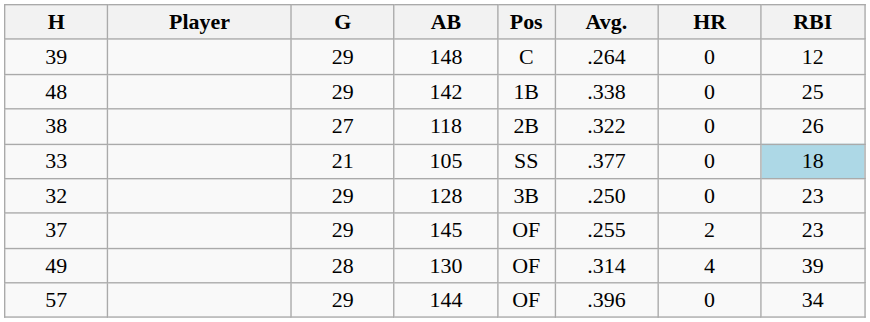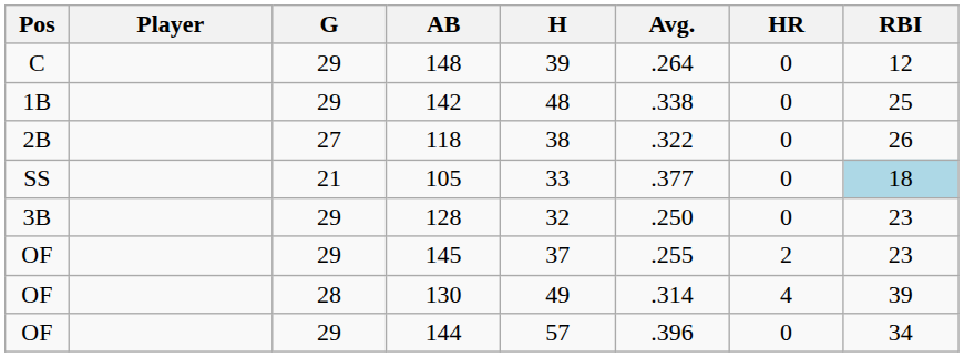 <table class="wikitable sortable">
 <tr>
-<th bgcolor="#DDDDFF" width="9%">H</th>
+<th bgcolor="#DDDDFF" width="5%">Pos</th>
 <th bgcolor="#DDDDFF" width="16%">Player</th>
 <th bgcolor="#DDDDFF" width="9%">G</th>
 <th bgcolor="#DDDDFF" width="9%">AB</th>
-<th bgcolor="#DDDDFF" width="5%">Pos</th>
+<th bgcolor="#DDDDFF" width="9%">H</th>
 <th bgcolor="#DDDDFF" width="9%">Avg.</th>
 <th bgcolor="#DDDDFF" width="9%">HR</th>
 <th bgcolor="#DDDDFF" width="9%">RBI</th>
 </tr>
 <tr align="center">
-<td>39</td>
+<td>C</td>
 <td></td>
 <td>29</td>
 <td>148</td>
-<td>C</td>
+<td>39</td>
 <td>.264</td>
 <td>0</td>
 <td>12</td>
 </tr>
 <tr align="center">
-<td>48</td>
+<td>1B</td>
 <td></td>
 <td>29</td>
 <td>142</td>
-<td>1B</td>
+<td>48</td>
 <td>.338</td>
 <td>0</td>
 <td>25</td>
 </tr>
 <tr align="center">
-<td>38</td>
+<td>2B</td>
 <td></td>
 <td>27</td>
 <td>118</td>
-<td>2B</td>
+<td>38</td>
 <td>.322</td>
 <td>0</td>
 <td>26</td>
 </tr>
 <tr align="center">
-<td>33</td>
+<td>SS</td>
 <td></td>
 <td>21</td>
 <td>105</td>
-<td>SS</td>
+<td>33</td>
 <td>.377</td>
 <td>0</td>
 <td style="background: lightblue;">18</td>
 </tr>
 <tr align="center">
-<td>32</td>
+<td>3B</td>
 <td></td>
 <td>29</td>
 <td>128</td>
-<td>3B</td>
+<td>32</td>
 <td>.250</td>
 <td>0</td>
 <td>23</td>
 </tr>
 <tr align="center">
-<td>37</td>
+<td>OF</td>
 <td></td>
 <td>29</td>
 <td>145</td>
-<td>OF</td>
+<td>37</td>
 <td>.255</td>
 <td>2</td>
 <td>23</td>
 </tr>
 <tr align="center">
-<td>49</td>
+<td>OF</td>
 <td></td>
 <td>28</td>
 <td>130</td>
-<td>OF</td>
+<td>49</td>
 <td>.314</td>
 <td>4</td>
 <td>39</td>
 </tr>
 <tr align="center">
-<td>57</td>
+<td>OF</td>
 <td></td>
 <td>29</td>
 <td>144</td>
-<td>OF</td>
+<td>57</td>
 <td>.396</td>
 <td>0</td>
 <td>34</td>
 </tr>
 </table>
